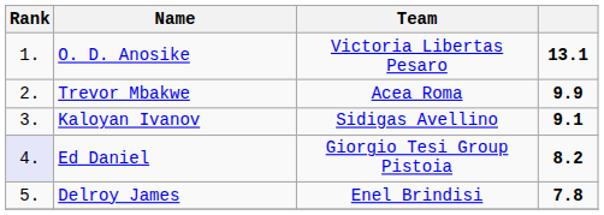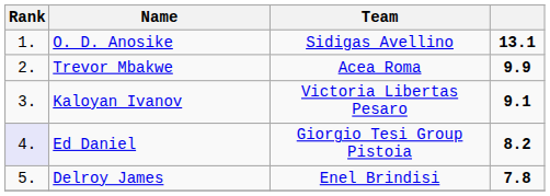 <table class="wikitable" style="text-align: center;">
 <tr>
 <th>Rank</th>
 <th width=180>Name</th>
 <th width=180>Team</th>
 <th width=40></th>
 </tr>
 <tr>
 <td>1.</td>
 <td align="left"> <a href='#'>O. D. Anosike</a></td>
-<td><a href='#'>Victoria Libertas Pesaro</a></td>
+<td><a href='#'>Sidigas Avellino</a></td>
 <td><strong>13.1</strong></td>
 </tr>
 <tr>
 <td>2.</td>
 <td align="left"> <a href='#'>Trevor Mbakwe</a></td>
 <td><a href='#'>Acea Roma</a></td>
 <td><strong>9.9</strong></td>
 </tr>
 <tr>
 <td>3.</td>
 <td align="left"> <a href='#'>Kaloyan Ivanov</a></td>
-<td><a href='#'>Sidigas Avellino</a></td>
+<td><a href='#'>Victoria Libertas Pesaro</a></td>
 <td><strong>9.1</strong></td>
 </tr>
 <tr>
 <td style="background: lavender;">4.</td>
 <td align="left"> <a href='#'>Ed Daniel</a></td>
 <td><a href='#'>Giorgio Tesi Group Pistoia</a></td>
 <td><strong>8.2</strong></td>
 </tr>
 <tr>
 <td>5.</td>
 <td align="left"> <a href='#'>Delroy James</a></td>
 <td><a href='#'>Enel Brindisi</a></td>
 <td><strong>7.8</strong></td>
 </tr>
 <tr>
 </tr>
 </table>
